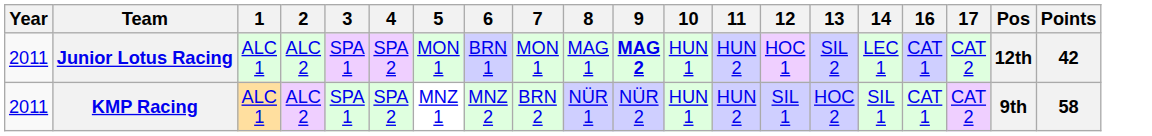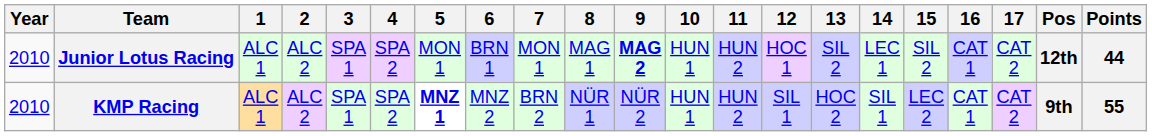 <table class="wikitable" style="text-align:center; font-size:85%">
 <tr>
 <th>Year</th>
 <th>Team</th>
 <th>1</th>
 <th>2</th>
 <th>3</th>
 <th>4</th>
 <th>5</th>
 <th>6</th>
 <th>7</th>
 <th>8</th>
 <th>9</th>
 <th>10</th>
 <th>11</th>
 <th>12</th>
 <th>13</th>
 <th>14</th>
+<th>15</th>
 <th>16</th>
 <th>17</th>
 <th>Pos</th>
 <th>Points</th>
 </tr>
 <tr>
-<td><a href='#'>2011</a></td>
+<td><a href='#'>2010</a></td>
 <th nowrap><a href='#'>Junior Lotus Racing</a></th>
 <td style="background:#DFFFDF;"><a href='#'>ALC<br>1</a><br></td>
 <td style="background:#DFFFDF;"><a href='#'>ALC<br>2</a><br></td>
 <td style="background:#EFCFFF;"><a href='#'>SPA<br>1</a><br></td>
 <td style="background:#EFCFFF;"><a href='#'>SPA<br>2</a><br></td>
 <td style="background:#DFFFDF;"><a href='#'>MON<br>1</a><br></td>
 <td style="background:#CFCFFF;"><a href='#'>BRN<br>1</a><br></td>
 <td style="background:#DFFFDF;"><a href='#'>MON<br>1</a><br></td>
 <td style="background:#DFFFDF;"><a href='#'>MAG<br>1</a><br></td>
 <td style="background:#DFFFDF;"><strong><a href='#'>MAG<br>2</a><br></strong></td>
 <td style="background:#DFFFDF;"><a href='#'>HUN<br>1</a><br></td>
 <td style="background:#CFCFFF;"><a href='#'>HUN<br>2</a><br></td>
 <td style="background:#EFCFFF;"><a href='#'>HOC<br>1</a><br></td>
 <td style="background:#CFCFFF;"><a href='#'>SIL<br>2</a><br></td>
 <td style="background:#DFFFDF;"><a href='#'>LEC<br>1</a><br></td>
+<td style="background:#DFFFDF;"><a href='#'>SIL<br>2</a><br></td>
 <td style="background:#CFCFFF;"><a href='#'>CAT<br>1</a><br></td>
 <td style="background:#DFFFDF;"><a href='#'>CAT<br>2</a><br></td>
 <th>12th</th>
-<th>42</th>
+<th>44</th>
 </tr>
 <tr>
-<td><a href='#'>2011</a></td>
+<td><a href='#'>2010</a></td>
 <th nowrap><a href='#'>KMP Racing</a></th>
 <td style="background:#FFDF9F;"><a href='#'>ALC<br>1</a><br></td>
 <td style="background:#EFCFFF;"><a href='#'>ALC<br>2</a><br></td>
 <td style="background:#DFFFDF;"><a href='#'>SPA<br>1</a><br></td>
 <td style="background:#DFFFDF;"><a href='#'>SPA<br>2</a><br></td>
-<td style="background:#FFFFFF;"><a href='#'>MNZ<br>1</a><br></td>
+<td style="background:#FFFFFF;"><strong><a href='#'>MNZ<br>1</a><br></strong></td>
 <td style="background:#DFFFDF;"><a href='#'>MNZ<br>2</a><br></td>
 <td style="background:#DFFFDF;"><a href='#'>BRN<br>2</a><br></td>
 <td style="background:#CFCFFF;"><a href='#'>NÜR<br>1</a><br></td>
 <td style="background:#CFCFFF;"><a href='#'>NÜR<br>2</a><br></td>
 <td style="background:#DFFFDF;"><a href='#'>HUN<br>1</a><br></td>
 <td style="background:#CFCFFF;"><a href='#'>HUN<br>2</a><br></td>
 <td style="background:#CFCFFF;"><a href='#'>SIL<br>1</a><br></td>
 <td style="background:#CFCFFF;"><a href='#'>HOC<br>2</a><br></td>
 <td style="background:#DFFFDF;"><a href='#'>SIL<br>1</a><br></td>
+<td style="background:#CFCFFF;"><a href='#'>LEC<br>2</a><br></td>
 <td style="background:#DFFFDF;"><a href='#'>CAT<br>1</a><br></td>
 <td style="background:#EFCFFF;"><a href='#'>CAT<br>2</a><br></td>
 <th>9th</th>
-<th>58</th>
+<th>55</th>
 </tr>
 </table>
